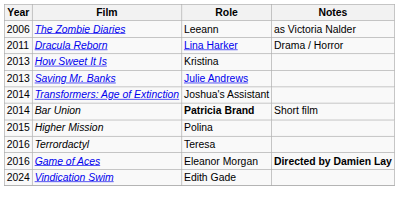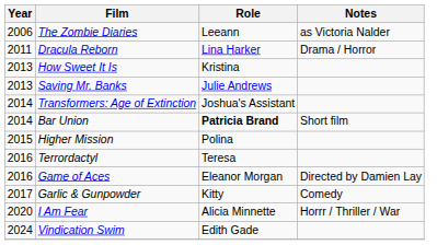 <table class="wikitable sortable">
 <tr>
 <th>Year</th>
 <th>Film</th>
 <th>Role</th>
 <th>Notes</th>
 </tr>
 <tr>
 <td>2006</td>
 <td><em><a href='#'>The Zombie Diaries</a></em></td>
 <td>Leeann</td>
 <td>as Victoria Nalder</td>
 </tr>
 <tr>
 <td>2011</td>
 <td><em><a href='#'>Dracula Reborn</a></em></td>
 <td><a href='#'>Lina Harker</a></td>
 <td>Drama / Horror</td>
 </tr>
 <tr>
 <td>2013</td>
 <td><em><a href='#'>How Sweet It Is</a></em></td>
 <td>Kristina</td>
 <td></td>
 </tr>
 <tr>
 <td>2013</td>
 <td><em><a href='#'>Saving Mr. Banks</a></em></td>
 <td><a href='#'>Julie Andrews</a></td>
 <td></td>
 </tr>
 <tr>
 <td>2014</td>
 <td><em><a href='#'>Transformers: Age of Extinction</a></em></td>
 <td>Joshua's Assistant</td>
 <td></td>
 </tr>
 <tr>
 <td>2014</td>
 <td><em>Bar Union</em></td>
 <td><strong>Patricia Brand</strong></td>
 <td>Short film</td>
 </tr>
 <tr>
 <td>2015</td>
 <td><em>Higher Mission</em></td>
 <td>Polina</td>
 <td></td>
 </tr>
 <tr>
 <td>2016</td>
 <td><em>Terrordactyl</em></td>
 <td>Teresa</td>
 <td></td>
 </tr>
 <tr>
 <td>2016</td>
 <td><em><a href='#'>Game of Aces</a></em></td>
 <td>Eleanor Morgan</td>
-<td><strong>Directed by Damien Lay</strong></td>
+<td>Directed by Damien Lay</td>
+</tr>
+<tr>
+<td>2017</td>
+<td><em>Garlic & Gunpowder</em></td>
+<td>Kitty</td>
+<td>Comedy</td>
+</tr>
+<tr>
+<td>2020</td>
+<td><em><a href='#'>I Am Fear</a></em></td>
+<td>Alicia Minnette</td>
+<td>Horrr  / Thriller / War</td>
 </tr>
 <tr>
 <td>2024</td>
 <td><em><a href='#'>Vindication Swim</a></em></td>
 <td>Edith Gade</td>
 <td></td>
 </tr>
 <tr>
 </tr>
 </table>
